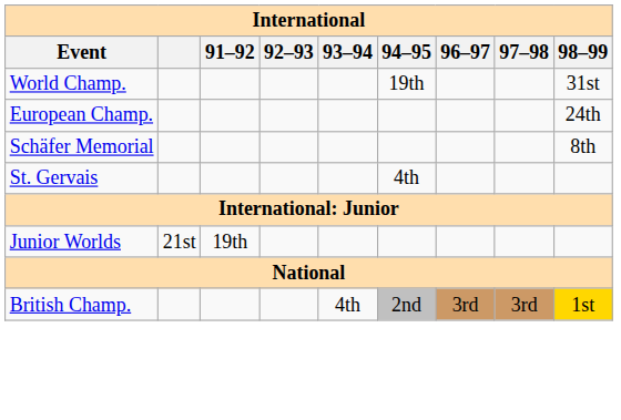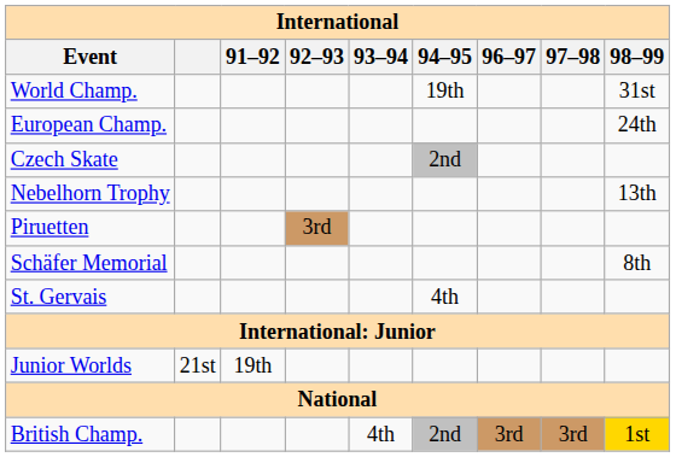 <table class="wikitable" style="text-align:center">
 <tr>
 <th style="background-color: #ffdead; " colspan=9 align=center>International</th>
 </tr>
 <tr>
 <th>Event</th>
 <th></th>
 <th>91–92</th>
 <th>92–93</th>
 <th>93–94</th>
 <th>94–95</th>
 <th>96–97</th>
 <th>97–98</th>
 <th>98–99</th>
 </tr>
 <tr>
 <td align=left><a href='#'>World Champ.</a></td>
 <td></td>
 <td></td>
 <td></td>
 <td></td>
 <td>19th</td>
 <td></td>
 <td></td>
 <td>31st</td>
 </tr>
 <tr>
 <td align=left><a href='#'>European Champ.</a></td>
 <td></td>
 <td></td>
 <td></td>
 <td></td>
 <td></td>
 <td></td>
 <td></td>
 <td>24th</td>
+</tr>
+<tr>
+<td align=left><a href='#'>Czech Skate</a></td>
+<td></td>
+<td></td>
+<td></td>
+<td></td>
+<td bgcolor=silver>2nd</td>
+<td></td>
+<td></td>
+<td></td>
+</tr>
+<tr>
+<td align=left><a href='#'>Nebelhorn Trophy</a></td>
+<td></td>
+<td></td>
+<td></td>
+<td></td>
+<td></td>
+<td></td>
+<td></td>
+<td>13th</td>
+</tr>
+<tr>
+<td align=left><a href='#'>Piruetten</a></td>
+<td></td>
+<td></td>
+<td bgcolor=cc9966>3rd</td>
+<td></td>
+<td></td>
+<td></td>
+<td></td>
+<td></td>
 </tr>
 <tr>
 <td align=left><a href='#'>Schäfer Memorial</a></td>
 <td></td>
 <td></td>
 <td></td>
 <td></td>
 <td></td>
 <td></td>
 <td></td>
 <td>8th</td>
 </tr>
 <tr>
 <td align=left><a href='#'>St. Gervais</a></td>
 <td></td>
 <td></td>
 <td></td>
 <td></td>
 <td>4th</td>
 <td></td>
 <td></td>
 <td></td>
 </tr>
 <tr>
 <th style="background-color: #ffdead; " colspan=9 align=center>International: Junior</th>
 </tr>
 <tr>
 <td align=left><a href='#'>Junior Worlds</a></td>
 <td>21st</td>
 <td>19th</td>
 <td></td>
 <td></td>
 <td></td>
 <td></td>
 <td></td>
 <td></td>
 </tr>
 <tr>
 <th style="background-color: #ffdead; " colspan=9 align=center>National</th>
 </tr>
 <tr>
 <td align=left><a href='#'>British Champ.</a></td>
 <td></td>
 <td></td>
 <td></td>
 <td>4th</td>
 <td bgcolor=silver>2nd</td>
 <td bgcolor=cc9966>3rd</td>
 <td bgcolor=cc9966>3rd</td>
 <td bgcolor=gold>1st</td>
 </tr>
 </table>
